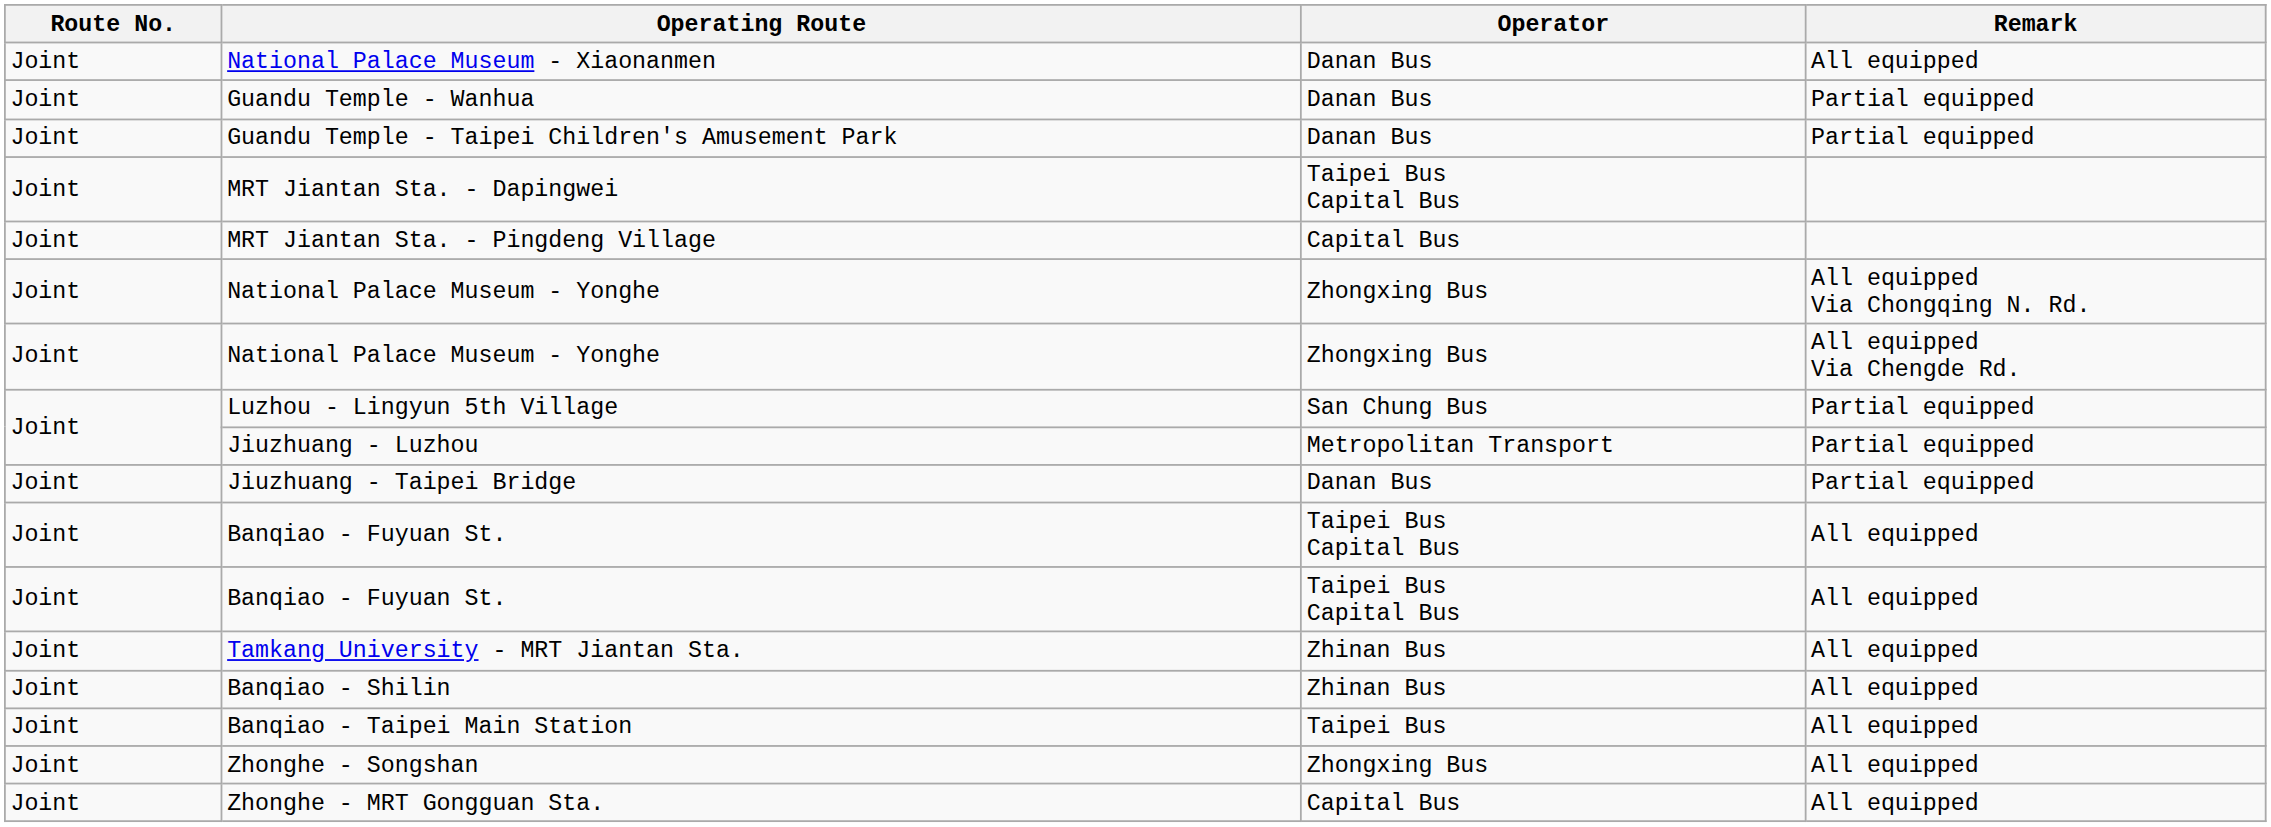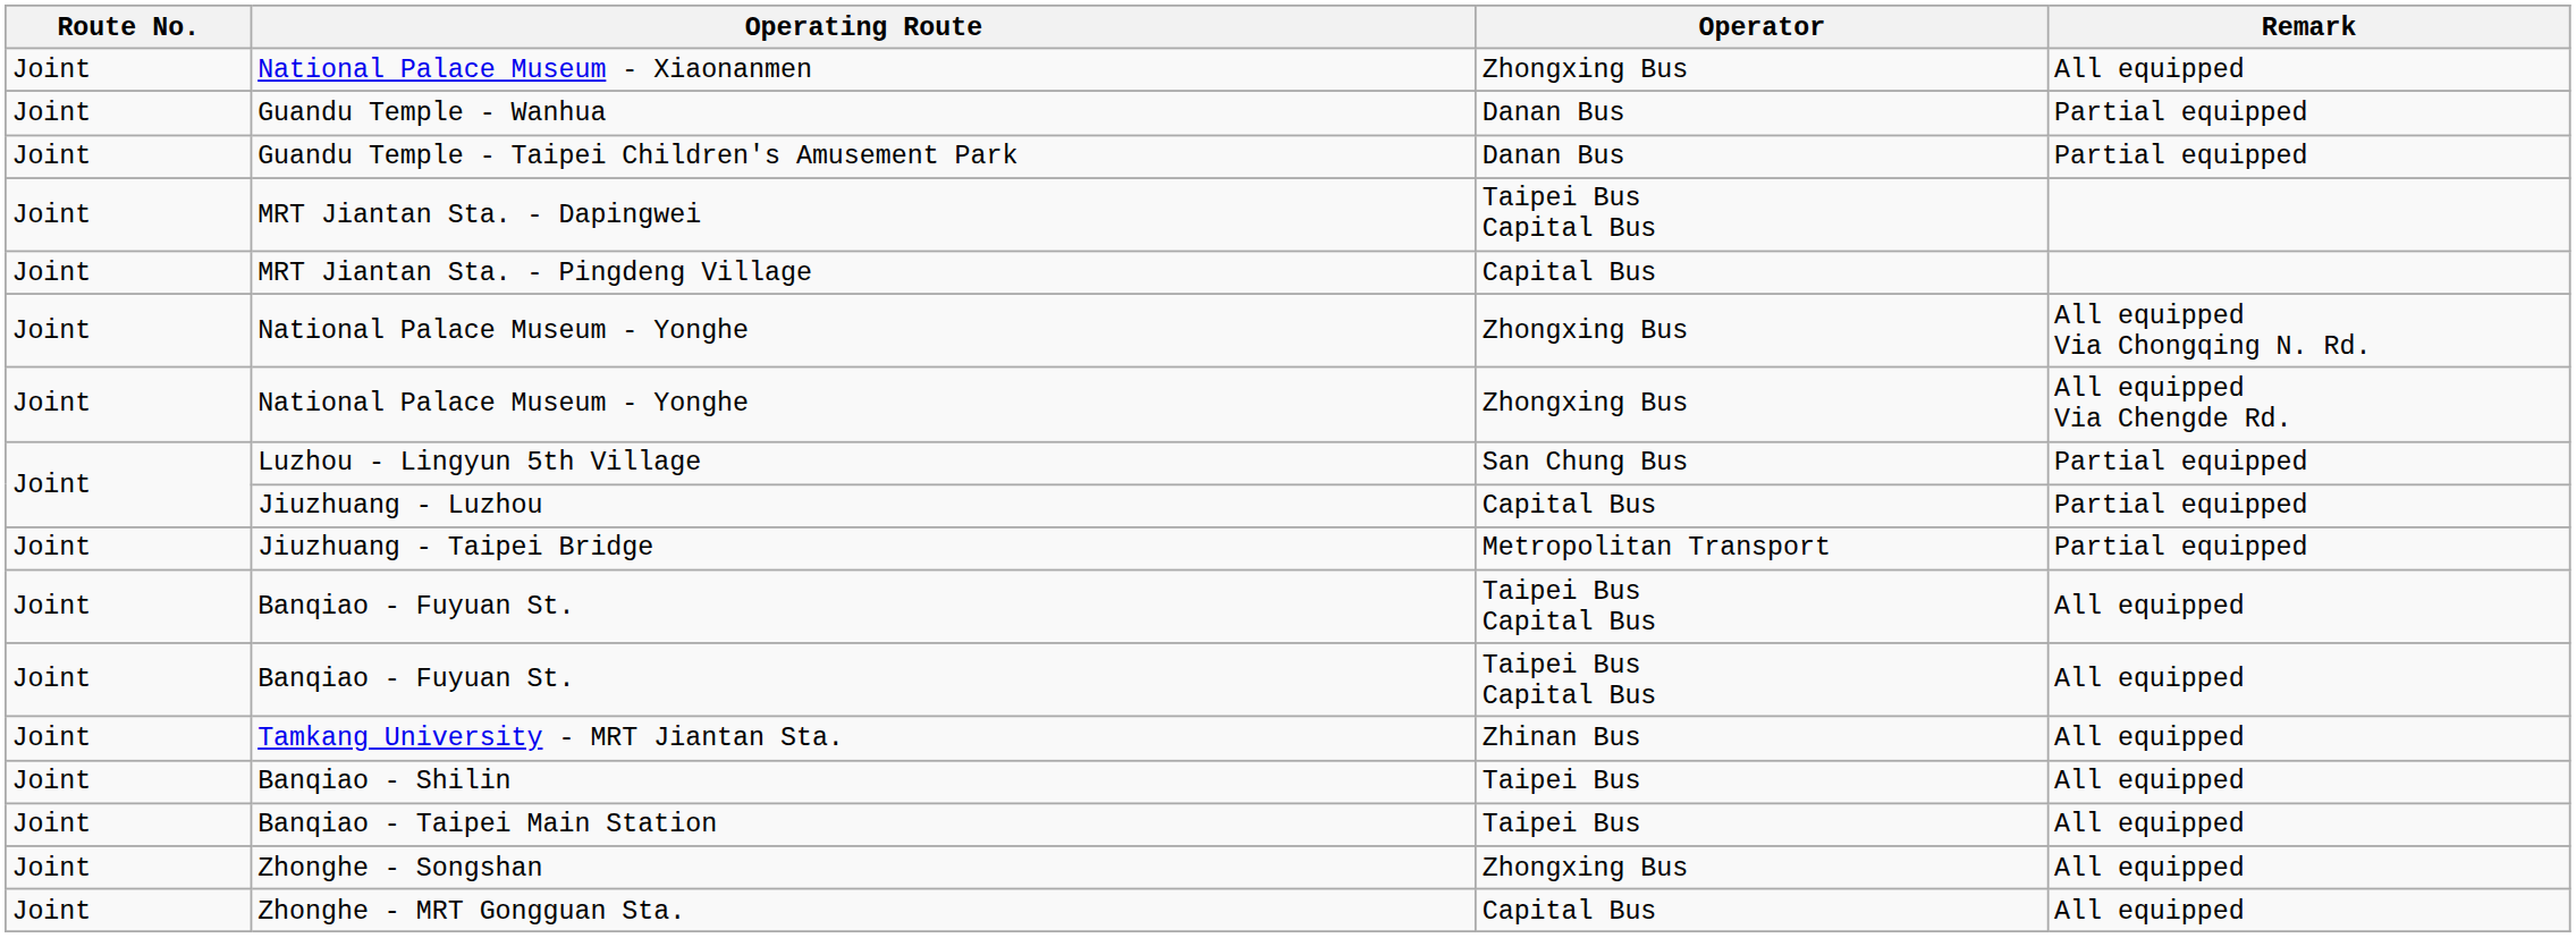 <table class="wikitable"  style="width:100%; margin:auto;">
 <tr>
 <th>Route No.</th>
 <th>Operating Route</th>
 <th>Operator</th>
 <th>Remark</th>
 </tr>
 <tr>
 <td>Joint <strong></strong></td>
 <td><a href='#'>National Palace Museum</a> - Xiaonanmen</td>
-<td>Danan Bus</td>
+<td>Zhongxing Bus</td>
 <td> All equipped</td>
 </tr>
 <tr>
 <td>Joint <strong></strong></td>
 <td>Guandu Temple - Wanhua</td>
 <td>Danan Bus</td>
 <td> Partial equipped</td>
 </tr>
 <tr>
 <td>Joint <strong></strong></td>
 <td>Guandu Temple - Taipei Children's Amusement Park</td>
 <td>Danan Bus</td>
 <td> Partial equipped</td>
 </tr>
 <tr>
 <td>Joint <strong></strong></td>
 <td>MRT Jiantan Sta. - Dapingwei</td>
 <td>Taipei Bus<br>Capital Bus</td>
 <td></td>
 </tr>
 <tr>
 <td>Joint <strong></strong></td>
 <td>MRT Jiantan Sta. - Pingdeng Village</td>
 <td>Capital Bus</td>
 <td></td>
 </tr>
 <tr>
 <td>Joint <strong></strong></td>
 <td>National Palace Museum - Yonghe</td>
 <td>Zhongxing Bus</td>
 <td> All equipped<br>Via Chongqing N. Rd.</td>
 </tr>
 <tr>
 <td>Joint <strong></strong></td>
 <td>National Palace Museum - Yonghe</td>
 <td>Zhongxing Bus</td>
 <td> All equipped<br>Via Chengde Rd.</td>
 </tr>
 <tr>
 <td rowspan="2">Joint <strong></strong></td>
 <td>Luzhou - Lingyun 5th Village</td>
 <td>San Chung Bus</td>
 <td> Partial equipped</td>
 </tr>
 <tr>
 <td>Jiuzhuang - Luzhou</td>
-<td>Metropolitan Transport</td>
+<td>Capital Bus</td>
 <td> Partial equipped</td>
 </tr>
 <tr>
 <td>Joint <strong></strong></td>
 <td>Jiuzhuang - Taipei Bridge</td>
-<td>Danan Bus</td>
+<td>Metropolitan Transport</td>
 <td> Partial equipped</td>
 </tr>
 <tr>
 <td>Joint <strong></strong></td>
 <td>Banqiao - Fuyuan St.</td>
 <td>Taipei Bus<br>Capital Bus</td>
 <td> All equipped</td>
 </tr>
 <tr>
 <td>Joint <strong></strong></td>
 <td>Banqiao - Fuyuan St.</td>
 <td>Taipei Bus<br>Capital Bus</td>
 <td> All equipped</td>
 </tr>
 <tr>
 <td>Joint <strong></strong></td>
 <td><a href='#'>Tamkang University</a> - MRT Jiantan Sta.</td>
 <td>Zhinan Bus</td>
 <td> All equipped</td>
 </tr>
 <tr>
 <td>Joint <strong></strong></td>
 <td>Banqiao - Shilin</td>
-<td>Zhinan Bus</td>
+<td>Taipei Bus</td>
 <td> All equipped</td>
 </tr>
 <tr>
 <td>Joint <strong></strong></td>
 <td>Banqiao - Taipei Main Station</td>
 <td>Taipei Bus</td>
 <td> All equipped</td>
 </tr>
 <tr>
 <td>Joint <strong></strong></td>
 <td>Zhonghe - Songshan</td>
 <td>Zhongxing Bus</td>
 <td> All equipped</td>
 </tr>
 <tr>
 <td>Joint <strong></strong></td>
 <td>Zhonghe - MRT Gongguan Sta.</td>
 <td>Capital Bus</td>
 <td> All equipped</td>
 </tr>
 </table>
